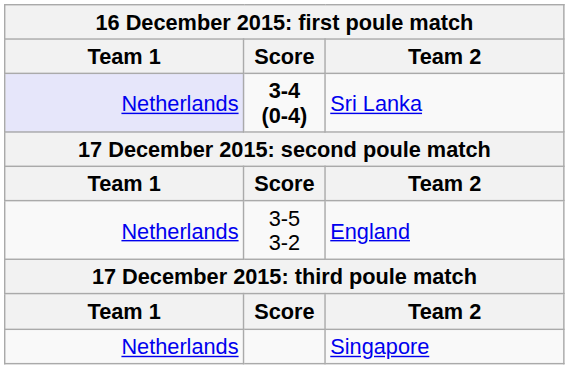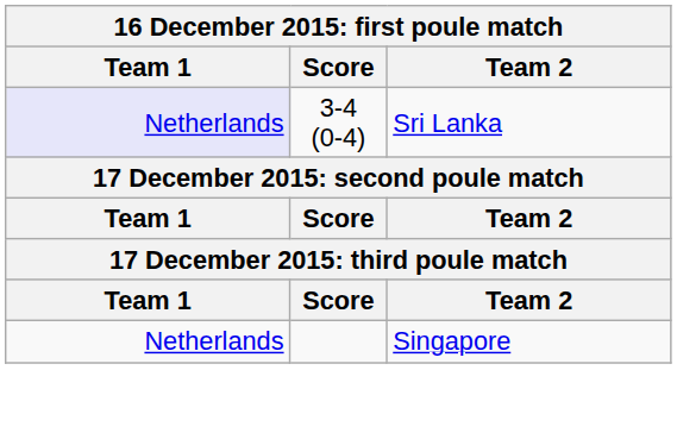 <table class="wikitable" style="text-align: center; font-size:95% ">
 <tr>
 <th colspan=3>16 December 2015: first poule match</th>
 </tr>
 <tr>
 <th align="right" width="160">Team 1</th>
 <th width="50">Score</th>
 <th align="left" width="160">Team 2</th>
 </tr>
 <tr>
 <td align=right style="background: lavender;"><a href='#'>Netherlands</a></td>
-<td align=center><strong>3-4<br>(0-4)</strong></td>
+<td align=center>3-4<br>(0-4)</td>
 <td align=left><a href='#'>Sri Lanka</a></td>
 </tr>
 <tr>
 <th colspan=3>17 December 2015: second poule match</th>
 </tr>
 <tr>
 <th align="right" width="160">Team 1</th>
 <th width="50">Score</th>
 <th align="left" width="160">Team 2</th>
-</tr>
-<tr>
-<td align=right><a href='#'>Netherlands</a></td>
-<td align=center>3-5<br>3-2</td>
-<td align=left><a href='#'>England</a></td>
 </tr>
 <tr>
 <th colspan=3>17 December 2015: third poule match</th>
 </tr>
 <tr>
 <th align="right" width="160">Team 1</th>
 <th width="50">Score</th>
 <th align="left" width="160">Team 2</th>
 </tr>
 <tr>
 <td align=right><a href='#'>Netherlands</a></td>
 <td align=center></td>
 <td align=left><a href='#'>Singapore</a></td>
 </tr>
 </table>
